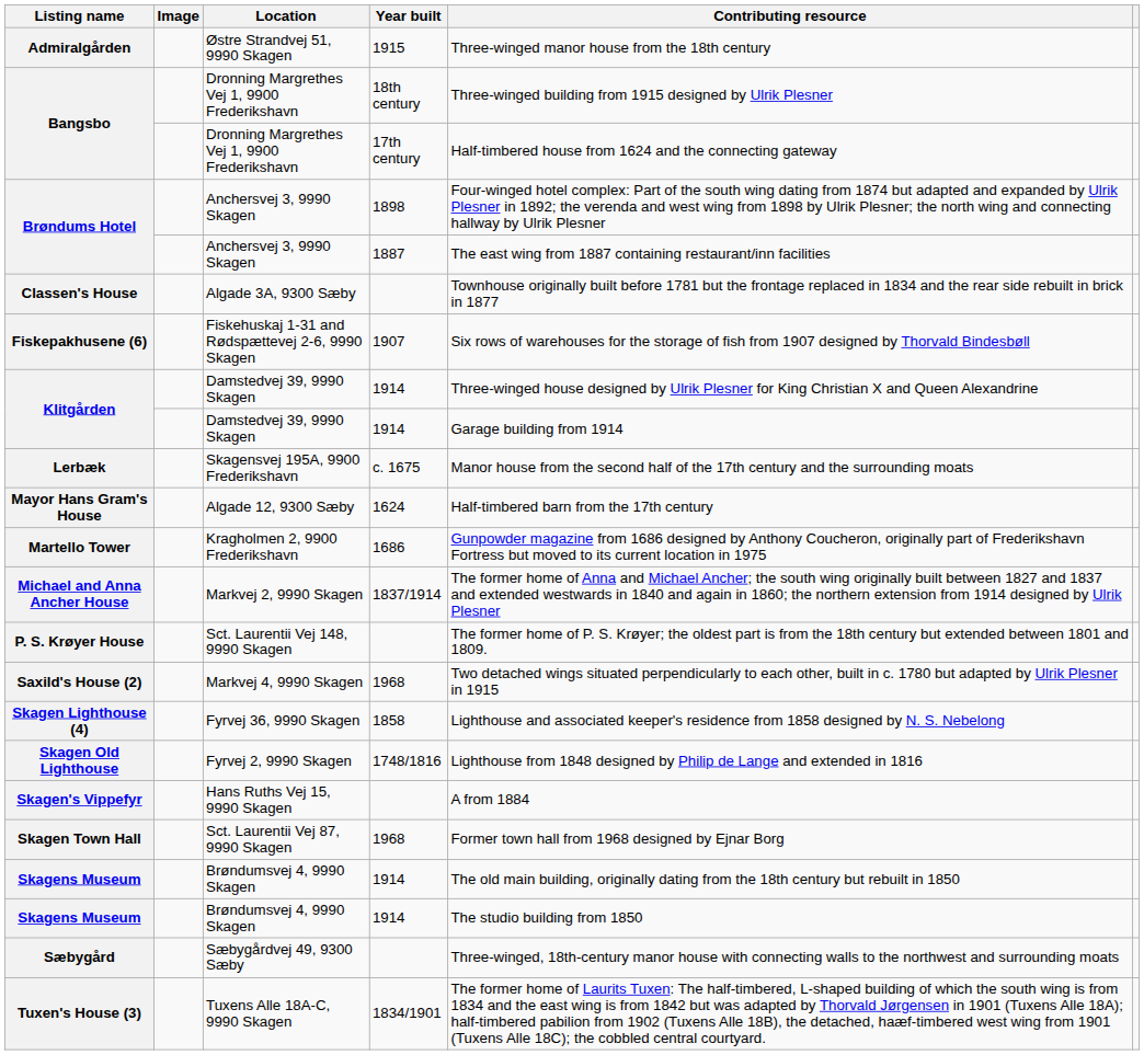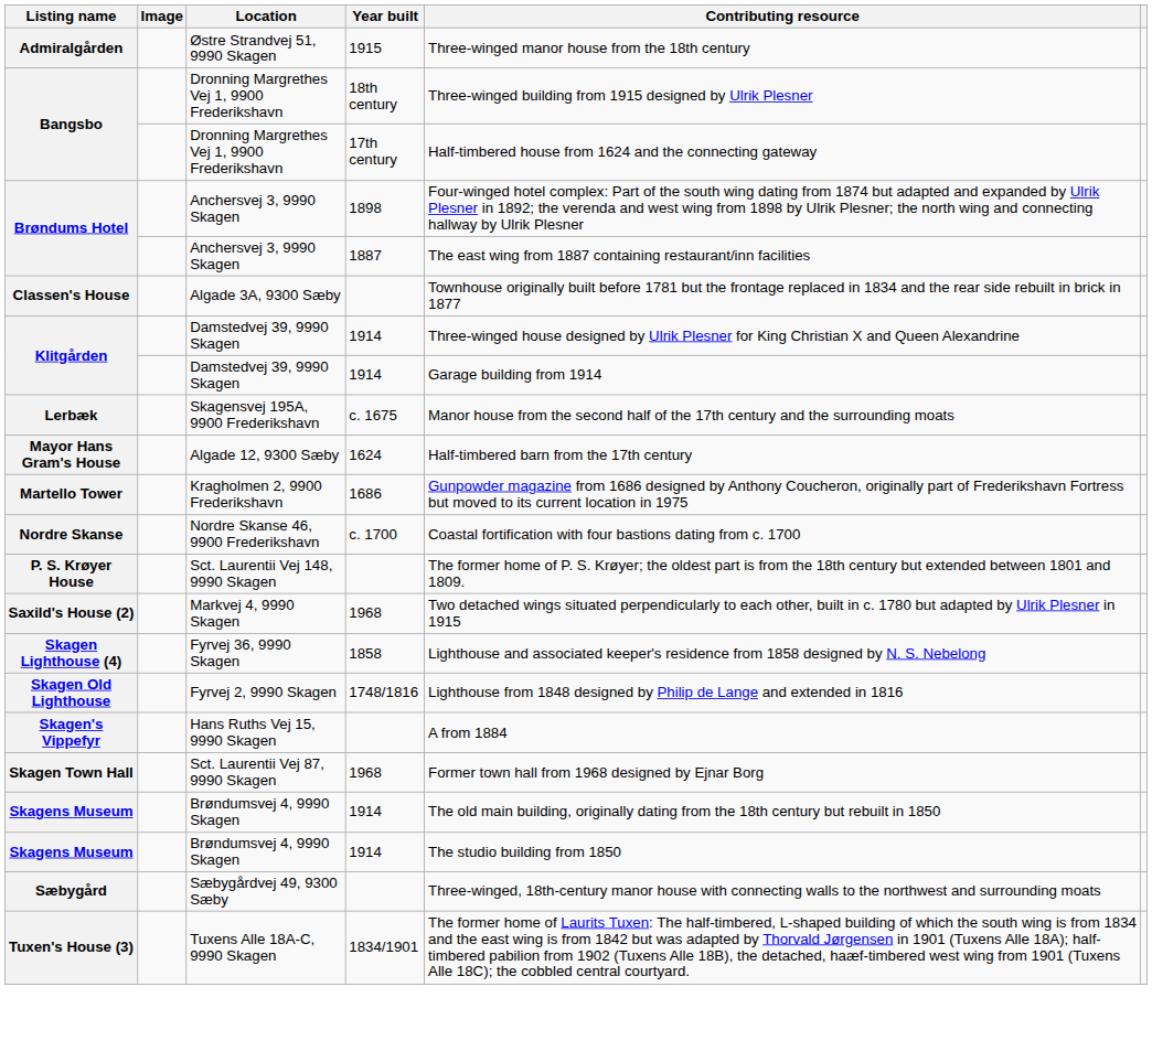 <table class="wikitable sortable">
 <tr>
 <th scope="col">Listing name</th>
 <th scope="col">Image</th>
 <th scope="col">Location</th>
 <th scope="col">Year built</th>
 <th scope="col">Contributing resource</th>
 <th scope="col" class="unsortable"></th>
 </tr>
 <tr>
 <th scope="row">Admiralgården</th>
 <td></td>
 <td>Østre Strandvej 51, 9990 Skagen</td>
 <td>1915</td>
 <td>Three-winged manor house from the 18th century</td>
 <td></td>
 </tr>
 <tr>
 <th scope="row" rowspan="2">Bangsbo</th>
 <td></td>
 <td>Dronning Margrethes Vej 1, 9900 Frederikshavn</td>
 <td>18th century</td>
 <td>Three-winged building from 1915 designed by <a href='#'>Ulrik Plesner</a></td>
 <td></td>
 </tr>
 <tr>
 <td></td>
 <td>Dronning Margrethes Vej 1, 9900 Frederikshavn</td>
 <td>17th century</td>
 <td>Half-timbered house from 1624 and the connecting gateway</td>
 <td></td>
 </tr>
 <tr>
 <th scope="row" rowspan="2"><a href='#'>Brøndums Hotel</a></th>
 <td></td>
 <td>Anchersvej 3, 9990 Skagen</td>
 <td>1898</td>
 <td>Four-winged hotel complex: Part of the south wing dating from 1874 but adapted and expanded by <a href='#'>Ulrik Plesner</a> in 1892; the verenda and west wing from 1898 by Ulrik Plesner; the north wing and connecting hallway by Ulrik Plesner</td>
 <td></td>
 </tr>
 <tr>
 <td></td>
 <td>Anchersvej 3, 9990 Skagen</td>
 <td>1887</td>
 <td>The east wing from 1887 containing restaurant/inn facilities</td>
 <td></td>
 </tr>
 <tr>
 <th scope="row">Classen's House</th>
 <td></td>
 <td>Algade 3A, 9300 Sæby</td>
 <td></td>
 <td>Townhouse originally built before 1781 but the frontage replaced in 1834 and the rear side rebuilt in brick in 1877</td>
 <td></td>
 </tr>
 <tr>
-<th scope="row">Fiskepakhusene (6)</th>
-<td></td>
-<td>Fiskehuskaj 1-31 and Rødspættevej 2-6, 9990 Skagen</td>
-<td>1907</td>
-<td>Six rows of warehouses for the storage of fish from 1907 designed by <a href='#'>Thorvald Bindesbøll</a></td>
-<td></td>
-</tr>
-<tr>
 <th scope="row" rowspan="2"><a href='#'>Klitgården</a></th>
 <td></td>
 <td>Damstedvej 39, 9990 Skagen</td>
 <td>1914</td>
 <td>Three-winged house designed by <a href='#'>Ulrik Plesner</a> for King Christian X and Queen Alexandrine</td>
 <td></td>
 </tr>
 <tr>
 <td></td>
 <td>Damstedvej 39, 9990 Skagen</td>
 <td>1914</td>
 <td>Garage building from 1914</td>
 <td></td>
 </tr>
 <tr>
 <th scope="row">Lerbæk</th>
 <td></td>
 <td>Skagensvej 195A, 9900 Frederikshavn</td>
 <td>c. 1675</td>
 <td>Manor house from the second half of the 17th century and the surrounding moats</td>
 <td></td>
 </tr>
 <tr>
 <th scope="row">Mayor Hans Gram's House</th>
 <td></td>
 <td>Algade 12, 9300 Sæby</td>
 <td>1624</td>
 <td>Half-timbered barn from the 17th century</td>
 <td></td>
 </tr>
 <tr>
 <th scope="row">Martello Tower</th>
 <td></td>
 <td>Kragholmen 2, 9900 Frederikshavn</td>
 <td>1686</td>
 <td><a href='#'>Gunpowder magazine</a> from 1686 designed by Anthony Coucheron, originally part of Frederikshavn Fortress but moved to its current location in 1975</td>
 <td></td>
 </tr>
 <tr>
-<th scope="row"><a href='#'>Michael and Anna Ancher House</a></th>
+<th scope="row">Nordre Skanse</th>
 <td></td>
-<td>Markvej 2, 9990 Skagen</td>
-<td>1837/1914</td>
-<td>The former home of <a href='#'>Anna</a> and <a href='#'>Michael Ancher</a>; the south wing originally built between 1827 and 1837 and extended westwards in 1840 and again in 1860; the northern extension from 1914 designed by <a href='#'>Ulrik Plesner</a></td>
+<td>Nordre Skanse 46, 9900 Frederikshavn</td>
+<td>c. 1700</td>
+<td>Coastal fortification with four bastions dating from c. 1700</td>
 <td></td>
 </tr>
 <tr>
 <th scope="row">P. S. Krøyer House</th>
 <td></td>
 <td>Sct. Laurentii Vej 148, 9990 Skagen</td>
 <td></td>
 <td>The former home of P. S. Krøyer; the oldest part is from the 18th century but extended between 1801 and 1809.</td>
 <td></td>
 </tr>
 <tr>
 <th scope="row">Saxild's House (2)</th>
 <td></td>
 <td>Markvej 4, 9990 Skagen</td>
 <td>1968</td>
 <td>Two detached wings situated perpendicularly to each other, built in c. 1780 but adapted by <a href='#'>Ulrik Plesner</a> in 1915</td>
 <td></td>
 </tr>
 <tr>
 <th scope="row"><a href='#'>Skagen Lighthouse</a> (4)</th>
 <td></td>
 <td>Fyrvej 36, 9990 Skagen</td>
 <td>1858</td>
 <td>Lighthouse and associated keeper's residence from 1858 designed by <a href='#'>N. S. Nebelong</a></td>
 <td></td>
 </tr>
 <tr>
 <th scope="row"><a href='#'>Skagen Old Lighthouse</a></th>
 <td></td>
 <td>Fyrvej 2, 9990 Skagen</td>
 <td>1748/1816</td>
 <td>Lighthouse from 1848 designed by <a href='#'>Philip de Lange</a> and extended in 1816</td>
 <td></td>
 </tr>
 <tr>
 <th scope="row"><a href='#'>Skagen's Vippefyr</a></th>
 <td></td>
 <td>Hans Ruths Vej 15, 9990 Skagen</td>
 <td></td>
 <td>A  from 1884</td>
 <td></td>
 </tr>
 <tr>
 <th scope="row">Skagen Town Hall</th>
 <td></td>
 <td>Sct. Laurentii Vej 87, 9990 Skagen</td>
 <td>1968</td>
 <td>Former town hall from 1968 designed by Ejnar Borg</td>
 <td></td>
 </tr>
 <tr>
 <th scope="row"><a href='#'>Skagens Museum</a></th>
 <td></td>
 <td>Brøndumsvej 4, 9990 Skagen</td>
 <td>1914</td>
 <td>The old main building, originally dating from the 18th century but rebuilt in 1850</td>
 <td></td>
 </tr>
 <tr>
 <th scope="row"><a href='#'>Skagens Museum</a></th>
 <td></td>
 <td>Brøndumsvej 4, 9990 Skagen</td>
 <td>1914</td>
 <td>The studio building from 1850</td>
 <td></td>
 </tr>
 <tr>
 <th scope="row">Sæbygård</th>
 <td></td>
 <td>Sæbygårdvej 49, 9300 Sæby</td>
 <td></td>
 <td>Three-winged, 18th-century manor house with connecting walls to the northwest and surrounding moats</td>
 <td></td>
 </tr>
 <tr>
 <th scope="row">Tuxen's House (3)</th>
 <td></td>
 <td>Tuxens Alle 18A-C, 9990 Skagen</td>
 <td>1834/1901</td>
 <td>The former home of <a href='#'>Laurits Tuxen</a>: The half-timbered, L-shaped building of which the south wing is from 1834 and the east wing is from 1842 but was adapted by <a href='#'>Thorvald Jørgensen</a> in 1901 (Tuxens Alle 18A); half-timbered pabilion from 1902 (Tuxens Alle 18B), the detached, haæf-timbered west wing from 1901 (Tuxens Alle 18C); the cobbled central courtyard.</td>
 <td></td>
 </tr>
 </table>
